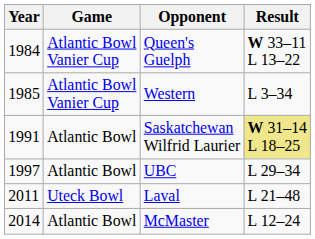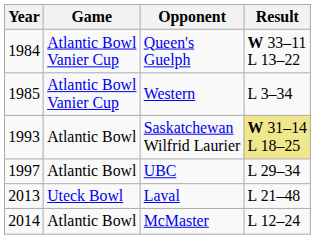 <table class="wikitable">
 <tr>
 <th>Year</th>
 <th>Game</th>
 <th>Opponent</th>
 <th>Result</th>
 </tr>
 <tr>
 <td>1984</td>
 <td><a href='#'>Atlantic Bowl</a><br><a href='#'>Vanier Cup</a></td>
 <td><a href='#'>Queen's</a><br><a href='#'>Guelph</a></td>
 <td><strong>W</strong> 33–11<br>L 13–22</td>
 </tr>
 <tr>
 <td>1985</td>
 <td><a href='#'>Atlantic Bowl</a><br><a href='#'>Vanier Cup</a></td>
 <td><a href='#'>Western</a></td>
 <td>L 3–34</td>
 </tr>
 <tr>
-<td>1991</td>
+<td>1993</td>
 <td>Atlantic Bowl</td>
 <td><a href='#'>Saskatchewan</a><br>Wilfrid Laurier</td>
 <td style="background: khaki;"><strong>W</strong> 31–14<br>L 18–25</td>
 </tr>
 <tr>
 <td>1997</td>
 <td>Atlantic Bowl</td>
 <td><a href='#'>UBC</a></td>
 <td>L 29–34</td>
 </tr>
 <tr>
-<td>2011</td>
+<td>2013</td>
 <td><a href='#'>Uteck Bowl</a></td>
 <td><a href='#'>Laval</a></td>
 <td>L 21–48</td>
 </tr>
 <tr>
 <td>2014</td>
 <td>Atlantic Bowl</td>
 <td><a href='#'>McMaster</a></td>
 <td>L 12–24</td>
 </tr>
 </table>
